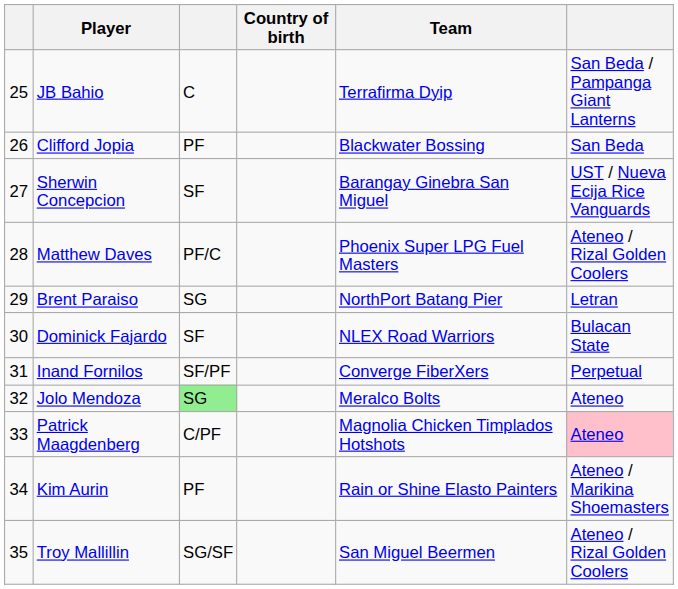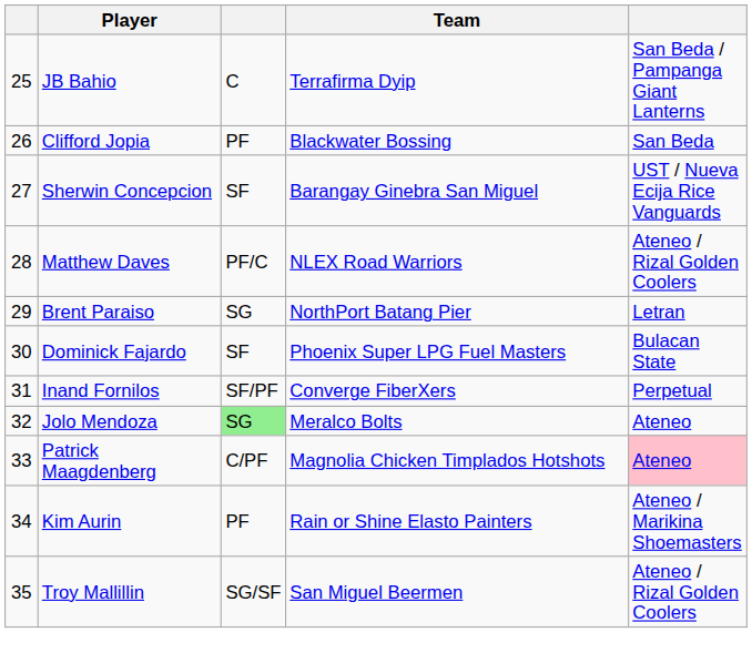 <table class="wikitable plainrowheaders" style="text-align:left; font-size:95%;">
 <tr>
 <th scope="col" style="width:20px;"></th>
 <th scope="col" style="width:150px;">Player</th>
 <th scope="col" style="width:20px;"></th>
-<th scope="col" style="width:100px;">Country of birth</th>
 <th scope="col" style="width:300px;">Team</th>
 <th scope="col" style="width:90px;"></th>
 </tr>
 <tr>
 <td align=center>25</td>
 <td><a href='#'>JB Bahio</a></td>
 <td>C</td>
-<td></td>
 <td><a href='#'>Terrafirma Dyip</a></td>
 <td><a href='#'>San Beda</a> / <a href='#'>Pampanga Giant Lanterns</a> </td>
 </tr>
 <tr>
 <td align=center>26</td>
 <td><a href='#'>Clifford Jopia</a></td>
 <td>PF</td>
-<td></td>
 <td><a href='#'>Blackwater Bossing</a></td>
 <td><a href='#'>San Beda</a></td>
 </tr>
 <tr>
 <td align=center>27</td>
 <td><a href='#'>Sherwin Concepcion</a></td>
 <td>SF</td>
-<td></td>
 <td><a href='#'>Barangay Ginebra San Miguel</a></td>
 <td><a href='#'>UST</a> / <a href='#'>Nueva Ecija Rice Vanguards</a> </td>
 </tr>
 <tr>
 <td align=center>28</td>
 <td><a href='#'>Matthew Daves</a></td>
 <td>PF/C</td>
-<td></td>
-<td><a href='#'>Phoenix Super LPG Fuel Masters</a></td>
+<td><a href='#'>NLEX Road Warriors</a></td>
 <td><a href='#'>Ateneo</a> / <a href='#'>Rizal Golden Coolers</a> </td>
 </tr>
 <tr>
 <td align=center>29</td>
 <td><a href='#'>Brent Paraiso</a></td>
 <td>SG</td>
-<td></td>
 <td><a href='#'>NorthPort Batang Pier</a></td>
 <td><a href='#'>Letran</a></td>
 </tr>
 <tr>
 <td align=center>30</td>
 <td><a href='#'>Dominick Fajardo</a></td>
 <td>SF</td>
-<td></td>
-<td><a href='#'>NLEX Road Warriors</a></td>
+<td><a href='#'>Phoenix Super LPG Fuel Masters</a></td>
 <td><a href='#'>Bulacan State</a></td>
 </tr>
 <tr>
 <td align=center>31</td>
 <td><a href='#'>Inand Fornilos</a></td>
 <td>SF/PF</td>
-<td></td>
 <td><a href='#'>Converge FiberXers</a></td>
 <td><a href='#'>Perpetual</a></td>
 </tr>
 <tr>
 <td align=center>32</td>
 <td><a href='#'>Jolo Mendoza</a></td>
 <td style="background: lightgreen;">SG</td>
-<td></td>
 <td><a href='#'>Meralco Bolts</a></td>
 <td><a href='#'>Ateneo</a></td>
 </tr>
 <tr>
 <td align=center>33</td>
 <td><a href='#'>Patrick Maagdenberg</a></td>
 <td>C/PF</td>
-<td></td>
 <td><a href='#'>Magnolia Chicken Timplados Hotshots</a></td>
 <td style="background: pink;"><a href='#'>Ateneo</a></td>
 </tr>
 <tr>
 <td align=center>34</td>
 <td><a href='#'>Kim Aurin</a></td>
 <td>PF</td>
-<td></td>
 <td><a href='#'>Rain or Shine Elasto Painters</a></td>
 <td><a href='#'>Ateneo</a> / <a href='#'>Marikina Shoemasters</a> </td>
 </tr>
 <tr>
 <td align=center>35</td>
 <td><a href='#'>Troy Mallillin</a></td>
 <td>SG/SF</td>
-<td></td>
 <td><a href='#'>San Miguel Beermen</a></td>
 <td><a href='#'>Ateneo</a> / <a href='#'>Rizal Golden Coolers</a> </td>
 </tr>
 </table>
